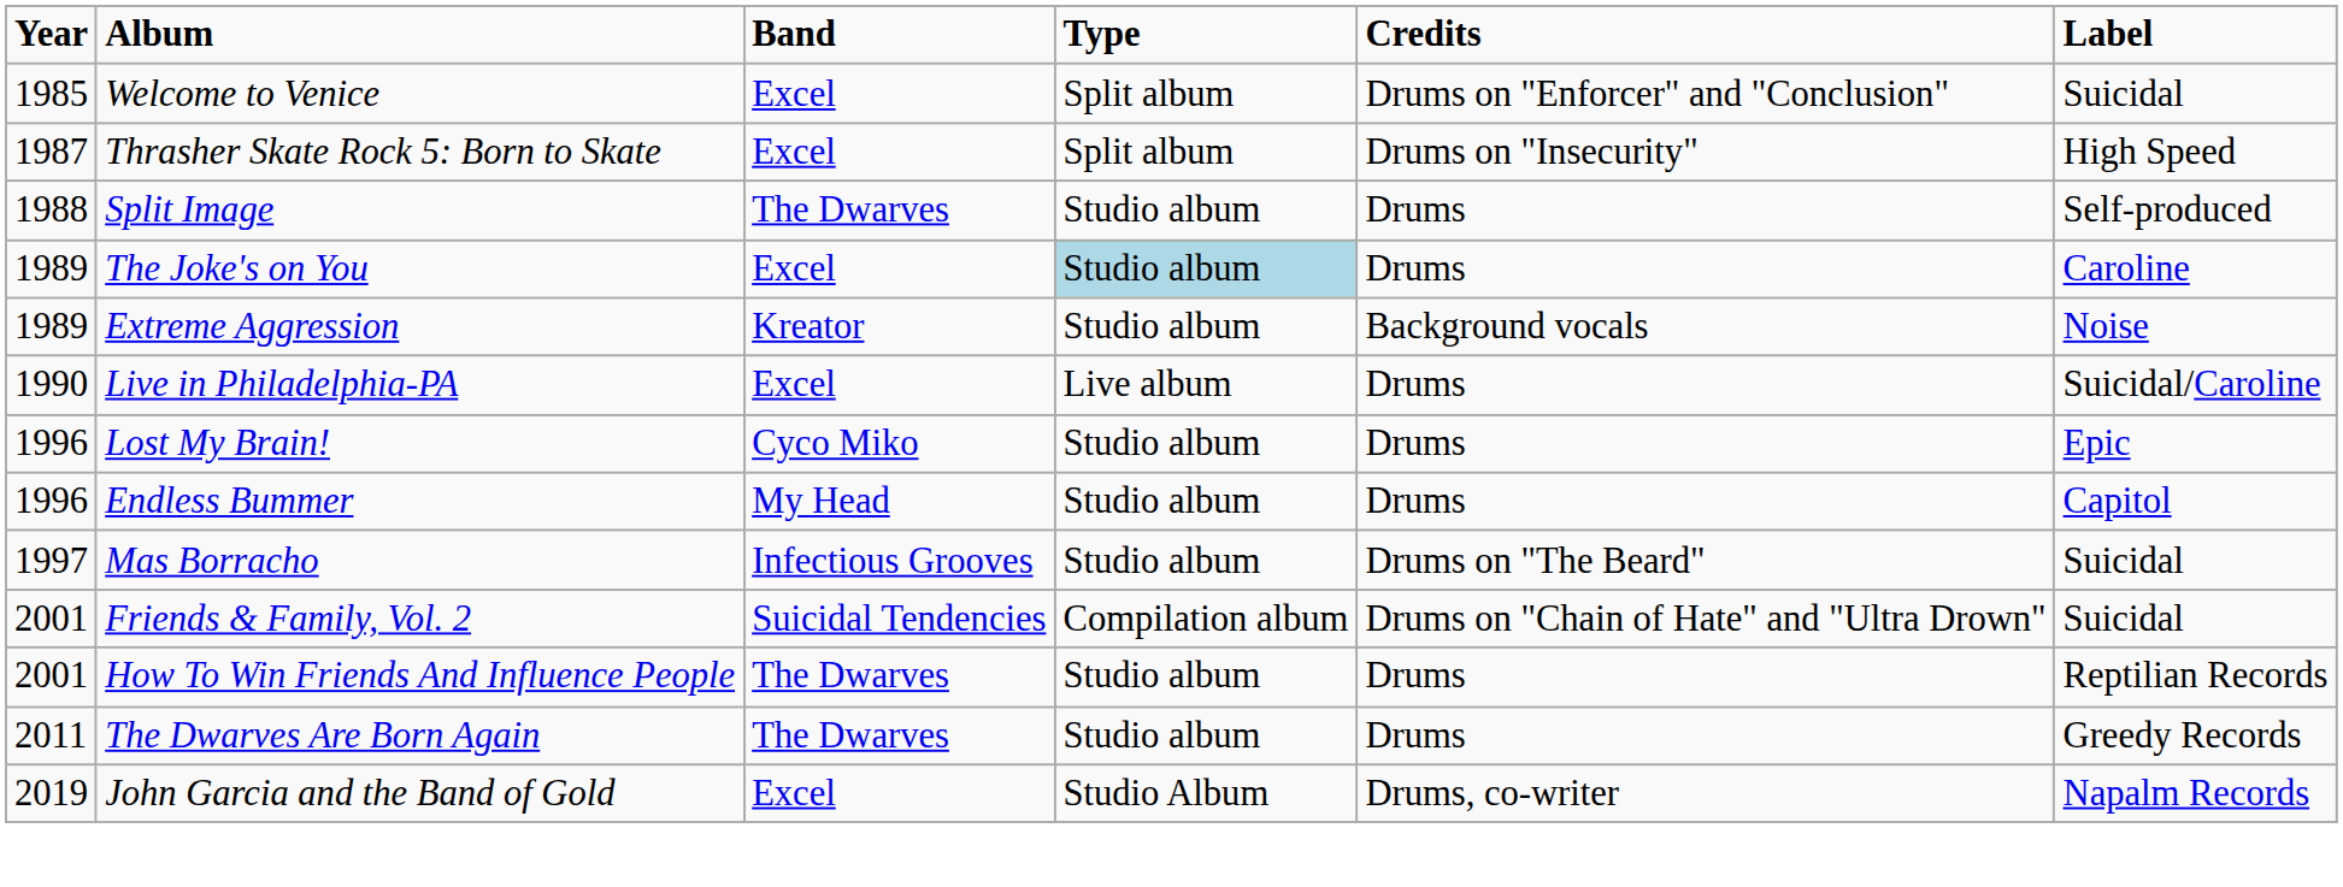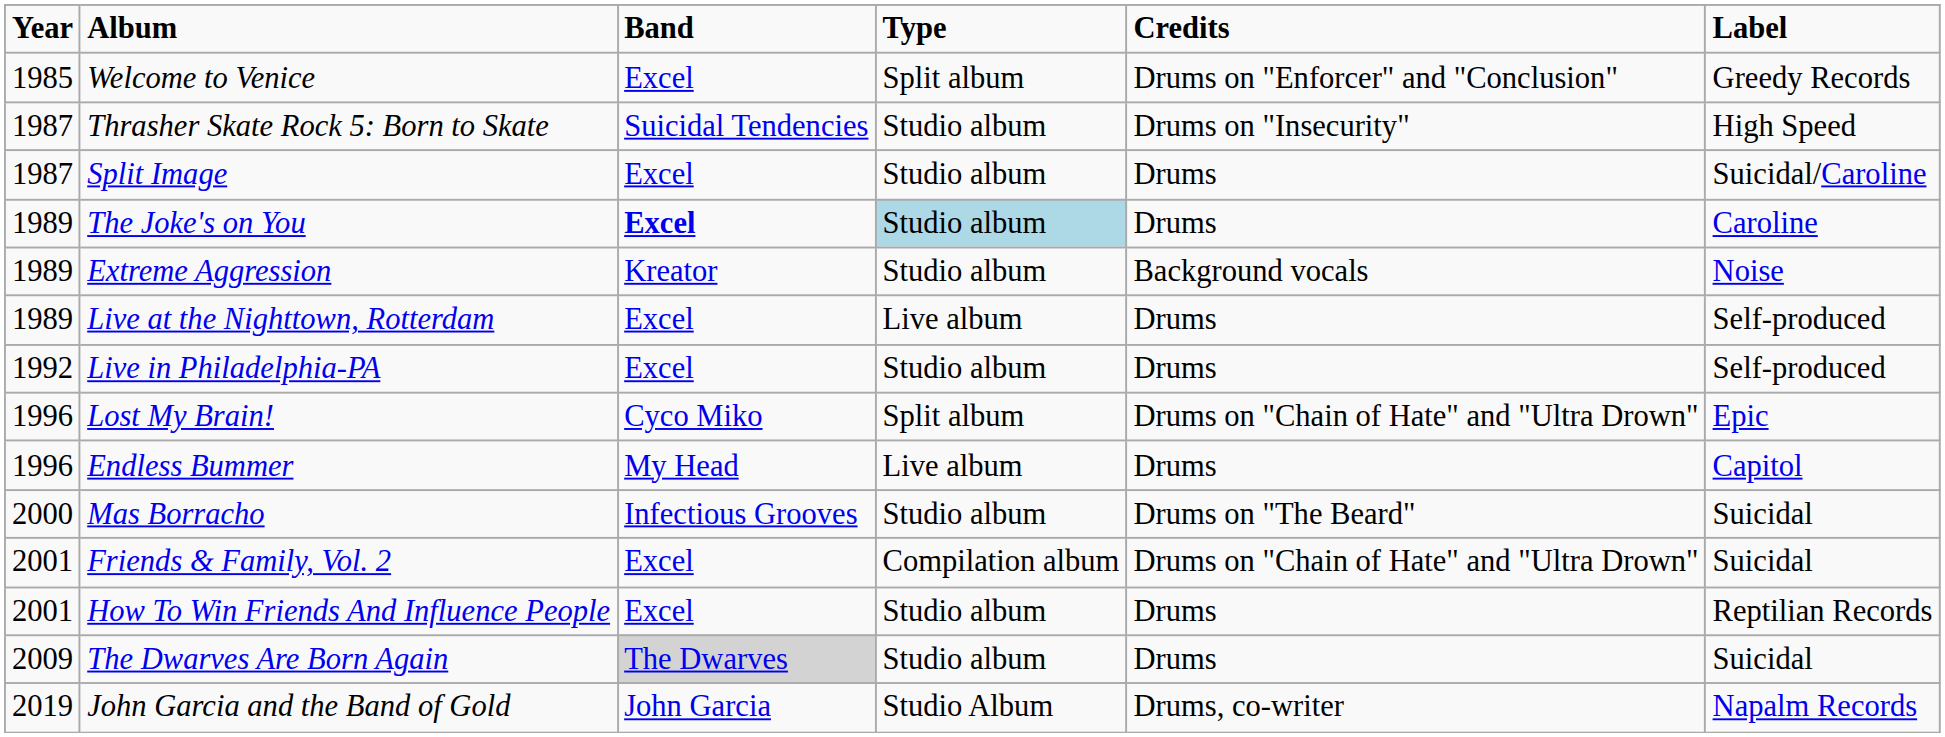 <table class="wikitable">
 <tr>
 <td><strong>Year</strong></td>
 <td><strong>Album</strong></td>
 <td><strong>Band</strong></td>
 <td><strong>Type</strong></td>
 <td><strong>Credits</strong></td>
 <td><strong>Label</strong></td>
 </tr>
 <tr>
 <td>1985</td>
 <td><em>Welcome to Venice</em></td>
 <td><a href='#'>Excel</a></td>
 <td>Split album</td>
 <td>Drums on "Enforcer" and "Conclusion"</td>
-<td>Suicidal</td>
+<td>Greedy Records</td>
 </tr>
 <tr>
 <td>1987</td>
 <td><em>Thrasher Skate Rock 5: Born to Skate</em></td>
-<td><a href='#'>Excel</a></td>
-<td>Split album</td>
+<td><a href='#'>Suicidal Tendencies</a></td>
+<td>Studio album</td>
 <td>Drums on "Insecurity"</td>
 <td>High Speed</td>
 </tr>
 <tr>
-<td>1988</td>
+<td>1987</td>
 <td><em><a href='#'>Split Image</a></em></td>
-<td><a href='#'>The Dwarves</a></td>
+<td><a href='#'>Excel</a></td>
 <td>Studio album</td>
 <td>Drums</td>
-<td>Self-produced</td>
+<td>Suicidal/<a href='#'>Caroline</a></td>
 </tr>
 <tr>
 <td>1989</td>
 <td><em><a href='#'>The Joke's on You</a></em></td>
-<td><a href='#'>Excel</a></td>
+<td><strong><a href='#'>Excel</a></strong></td>
 <td style="background: lightblue;">Studio album</td>
 <td>Drums</td>
 <td><a href='#'>Caroline</a></td>
 </tr>
 <tr>
 <td>1989</td>
 <td><em><a href='#'>Extreme Aggression</a></em></td>
 <td><a href='#'>Kreator</a></td>
 <td>Studio album</td>
 <td>Background vocals</td>
 <td><a href='#'>Noise</a></td>
 </tr>
 <tr>
-<td>1990</td>
-<td><em><a href='#'>Live in Philadelphia-PA</a></em></td>
+<td>1989</td>
+<td><em><a href='#'>Live at the Nighttown, Rotterdam</a></em></td>
 <td><a href='#'>Excel</a></td>
 <td>Live album</td>
 <td>Drums</td>
-<td>Suicidal/<a href='#'>Caroline</a></td>
+<td>Self-produced</td>
+</tr>
+<tr>
+<td>1992</td>
+<td><em><a href='#'>Live in Philadelphia-PA</a></em></td>
+<td><a href='#'>Excel</a></td>
+<td>Studio album</td>
+<td>Drums</td>
+<td>Self-produced</td>
 </tr>
 <tr>
 <td>1996</td>
 <td><em><a href='#'>Lost My Brain!</a></em></td>
 <td><a href='#'>Cyco Miko</a></td>
-<td>Studio album</td>
-<td>Drums</td>
+<td>Split album</td>
+<td>Drums on "Chain of Hate" and "Ultra Drown"</td>
 <td><a href='#'>Epic</a></td>
 </tr>
 <tr>
 <td>1996</td>
 <td><em><a href='#'>Endless Bummer</a></em></td>
 <td><a href='#'>My Head</a></td>
-<td>Studio album</td>
+<td>Live album</td>
 <td>Drums</td>
 <td><a href='#'>Capitol</a></td>
 </tr>
 <tr>
-<td>1997</td>
+<td>2000</td>
 <td><em><a href='#'>Mas Borracho</a></em></td>
 <td><a href='#'>Infectious Grooves</a></td>
 <td>Studio album</td>
 <td>Drums on "The Beard"</td>
 <td>Suicidal</td>
 </tr>
 <tr>
 <td>2001</td>
 <td><em><a href='#'>Friends & Family, Vol. 2</a></em></td>
-<td><a href='#'>Suicidal Tendencies</a></td>
+<td><a href='#'>Excel</a></td>
 <td>Compilation album</td>
 <td>Drums on "Chain of Hate" and "Ultra Drown"</td>
 <td>Suicidal</td>
 </tr>
 <tr>
 <td>2001</td>
 <td><em><a href='#'>How To Win Friends And Influence People</a></em></td>
-<td><a href='#'>The Dwarves</a></td>
+<td><a href='#'>Excel</a></td>
 <td>Studio album</td>
 <td>Drums</td>
 <td>Reptilian Records</td>
 </tr>
 <tr>
-<td>2011</td>
+<td>2009</td>
 <td><em><a href='#'>The Dwarves Are Born Again</a></em></td>
-<td><a href='#'>The Dwarves</a></td>
+<td style="background: lightgrey;"><a href='#'>The Dwarves</a></td>
 <td>Studio album</td>
 <td>Drums</td>
-<td>Greedy Records</td>
+<td>Suicidal</td>
 </tr>
 <tr>
 <td>2019</td>
 <td><em>John Garcia and the Band of Gold</em></td>
-<td><a href='#'>Excel</a></td>
+<td><a href='#'>John Garcia</a></td>
 <td>Studio Album</td>
 <td>Drums, co-writer</td>
 <td><a href='#'>Napalm Records</a></td>
 </tr>
 </table>
